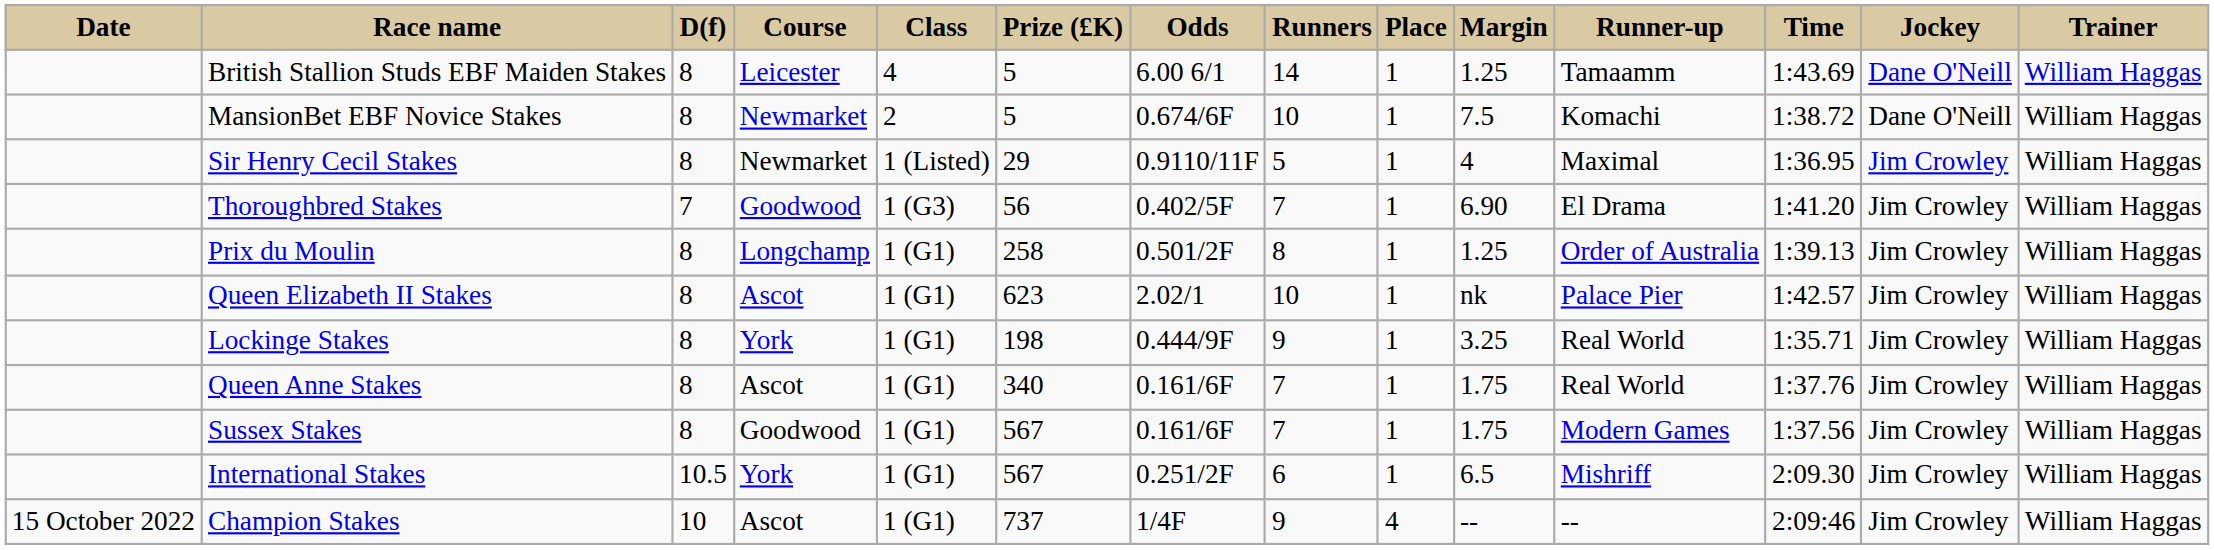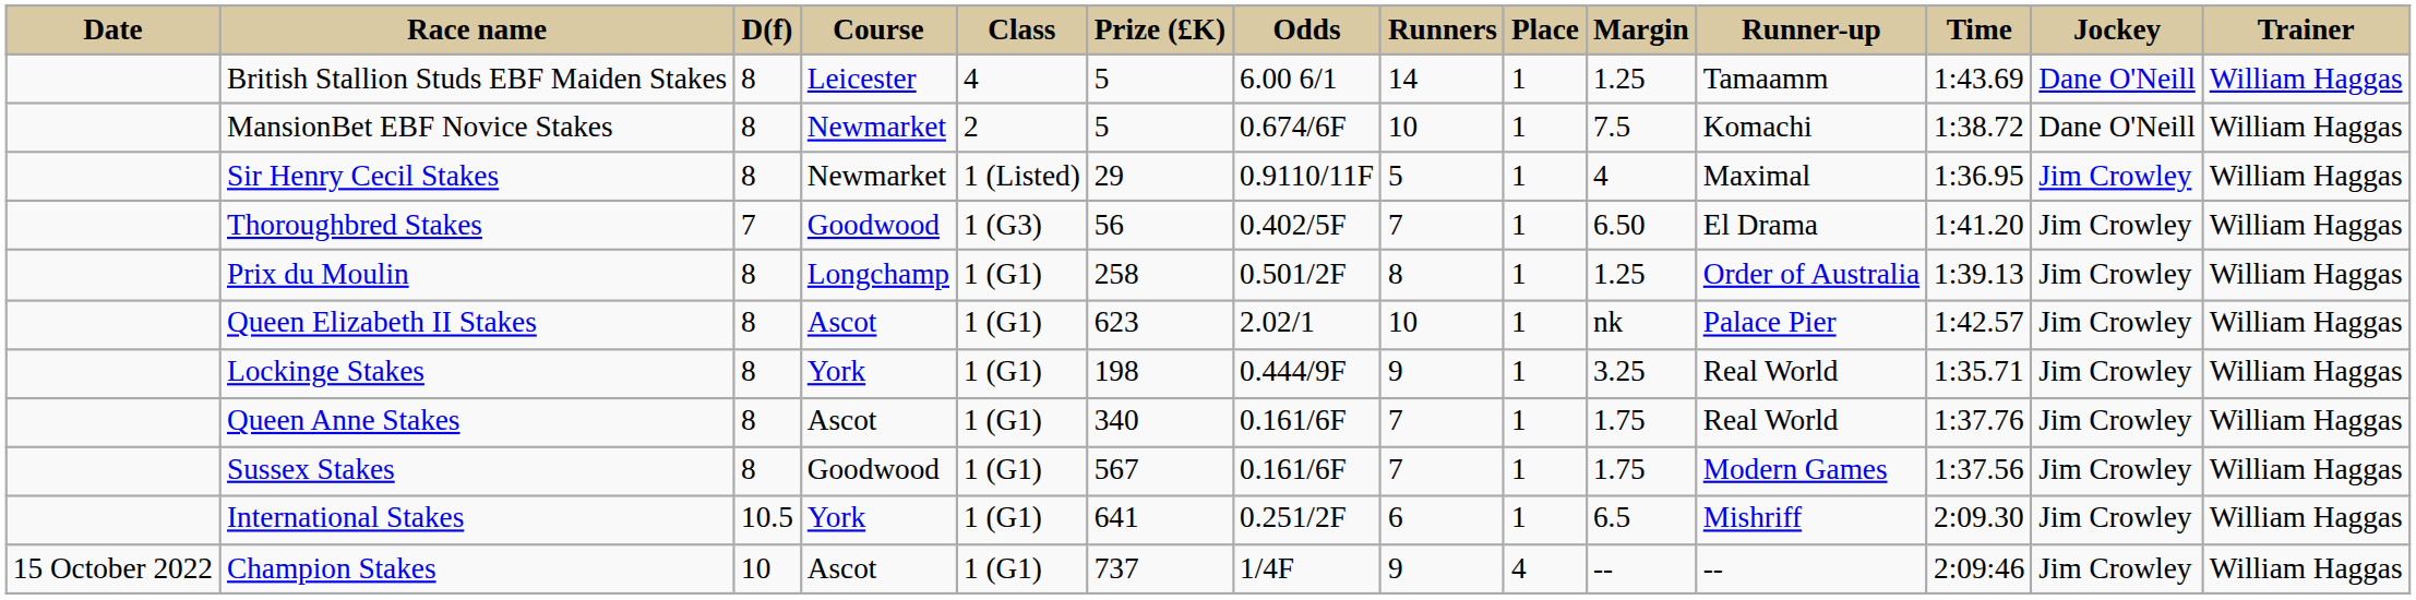 <table class = "wikitable sortable" | border="1" cellpadding="1" style=" text-align:centre; margin-left:1em; float:centre ;border-collapse: collapse; font-size:80%">
 <tr style="background:#dacaa4; text-align:center;">
 <th style="background:#dacaa4;">Date</th>
 <th style="background:#dacaa4;">Race name</th>
 <th style="background:#dacaa4;">D(f)</th>
 <th style="background:#dacaa4;">Course</th>
 <th style="background:#dacaa4;">Class</th>
 <th style="background:#dacaa4;">Prize (£K)</th>
 <th style="background:#dacaa4;">Odds</th>
 <th style="background:#dacaa4;">Runners</th>
 <th style="background:#dacaa4;">Place</th>
 <th style="background:#dacaa4;">Margin</th>
 <th style="background:#dacaa4;">Runner-up</th>
 <th style="background:#dacaa4;">Time</th>
 <th style="background:#dacaa4;">Jockey</th>
 <th style="background:#dacaa4;">Trainer</th>
 </tr>
 <tr>
 <td></td>
 <td>British Stallion Studs EBF Maiden Stakes</td>
 <td>8</td>
 <td><a href='#'>Leicester</a></td>
 <td>4</td>
 <td>5</td>
 <td><span>6.00</span> 6/1</td>
 <td>14</td>
 <td>1</td>
 <td>1.25</td>
 <td>Tamaamm</td>
 <td>1:43.69</td>
 <td><a href='#'>Dane O'Neill</a></td>
 <td><a href='#'>William Haggas</a></td>
 </tr>
 <tr>
 <td></td>
 <td>MansionBet EBF Novice Stakes</td>
 <td>8</td>
 <td><a href='#'>Newmarket</a></td>
 <td>2</td>
 <td>5</td>
 <td><span>0.67</span>4/6F</td>
 <td>10</td>
 <td>1</td>
 <td>7.5</td>
 <td>Komachi</td>
 <td>1:38.72</td>
 <td>Dane O'Neill</td>
 <td>William Haggas</td>
 </tr>
 <tr>
 <td></td>
 <td><a href='#'>Sir Henry Cecil Stakes</a></td>
 <td>8</td>
 <td>Newmarket</td>
 <td>1 (Listed)</td>
 <td>29</td>
 <td><span>0.91</span>10/11F</td>
 <td>5</td>
 <td>1</td>
 <td>4</td>
 <td>Maximal</td>
 <td>1:36.95</td>
 <td><a href='#'>Jim Crowley</a></td>
 <td>William Haggas</td>
 </tr>
 <tr>
 <td></td>
 <td><a href='#'>Thoroughbred Stakes</a></td>
 <td>7</td>
 <td><a href='#'>Goodwood</a></td>
 <td>1 (G3)</td>
 <td>56</td>
 <td><span>0.40</span>2/5F</td>
 <td>7</td>
 <td>1</td>
-<td>6.90</td>
+<td>6.50</td>
 <td>El Drama</td>
 <td>1:41.20</td>
 <td>Jim Crowley</td>
 <td>William Haggas</td>
 </tr>
 <tr>
 <td></td>
 <td><a href='#'>Prix du Moulin</a></td>
 <td>8</td>
 <td><a href='#'>Longchamp</a></td>
 <td>1 (G1)</td>
 <td>258</td>
 <td><span>0.50</span>1/2F</td>
 <td>8</td>
 <td>1</td>
 <td>1.25</td>
 <td><a href='#'>Order of Australia</a></td>
 <td>1:39.13</td>
 <td>Jim Crowley</td>
 <td>William Haggas</td>
 </tr>
 <tr>
 <td></td>
 <td><a href='#'>Queen Elizabeth II Stakes</a></td>
 <td>8</td>
 <td><a href='#'>Ascot</a></td>
 <td>1 (G1)</td>
 <td>623</td>
 <td><span>2.0</span>2/1</td>
 <td>10</td>
 <td>1</td>
 <td>nk</td>
 <td><a href='#'>Palace Pier</a></td>
 <td>1:42.57</td>
 <td>Jim Crowley</td>
 <td>William Haggas</td>
 </tr>
 <tr>
 <td></td>
 <td><a href='#'>Lockinge Stakes</a></td>
 <td>8</td>
 <td><a href='#'>York</a></td>
 <td>1 (G1)</td>
 <td>198</td>
 <td><span>0.44</span>4/9F</td>
 <td>9</td>
 <td>1</td>
 <td>3.25</td>
 <td>Real World</td>
 <td>1:35.71</td>
 <td>Jim Crowley</td>
 <td>William Haggas</td>
 </tr>
 <tr>
 <td></td>
 <td><a href='#'>Queen Anne Stakes</a></td>
 <td>8</td>
 <td>Ascot</td>
 <td>1 (G1)</td>
 <td>340</td>
 <td><span>0.16</span>1/6F</td>
 <td>7</td>
 <td>1</td>
 <td>1.75</td>
 <td>Real World</td>
 <td>1:37.76</td>
 <td>Jim Crowley</td>
 <td>William Haggas</td>
 </tr>
 <tr>
 <td></td>
 <td><a href='#'>Sussex Stakes</a></td>
 <td>8</td>
 <td>Goodwood</td>
 <td>1 (G1)</td>
 <td>567</td>
 <td><span>0.16</span>1/6F</td>
 <td>7</td>
 <td>1</td>
 <td>1.75</td>
 <td><a href='#'>Modern Games</a></td>
 <td>1:37.56</td>
 <td>Jim Crowley</td>
 <td>William Haggas</td>
 </tr>
 <tr>
 <td></td>
 <td><a href='#'>International Stakes</a></td>
 <td>10.5</td>
 <td><a href='#'>York</a></td>
 <td>1 (G1)</td>
-<td>567</td>
+<td>641</td>
 <td><span>0.25</span>1/2F</td>
 <td>6</td>
 <td>1</td>
 <td>6.5</td>
 <td><a href='#'>Mishriff</a></td>
 <td>2:09.30</td>
 <td>Jim Crowley</td>
 <td>William Haggas</td>
 </tr>
 <tr>
 <td>15 October 2022</td>
 <td><a href='#'>Champion Stakes</a></td>
 <td>10</td>
 <td>Ascot</td>
 <td>1 (G1)</td>
 <td>737</td>
 <td>1/4F</td>
 <td>9</td>
 <td>4</td>
 <td>--</td>
 <td>--</td>
 <td>2:09:46</td>
 <td>Jim Crowley</td>
 <td>William Haggas</td>
 </tr>
 </table>
